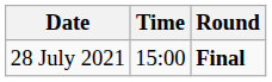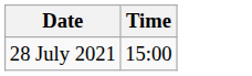 <table class="wikitable">
 <tr>
 <th>Date</th>
 <th>Time</th>
-<th>Round</th>
 </tr>
 <tr>
 <td>28 July 2021</td>
 <td>15:00</td>
-<td><strong>Final</strong></td>
 </tr>
 </table>
